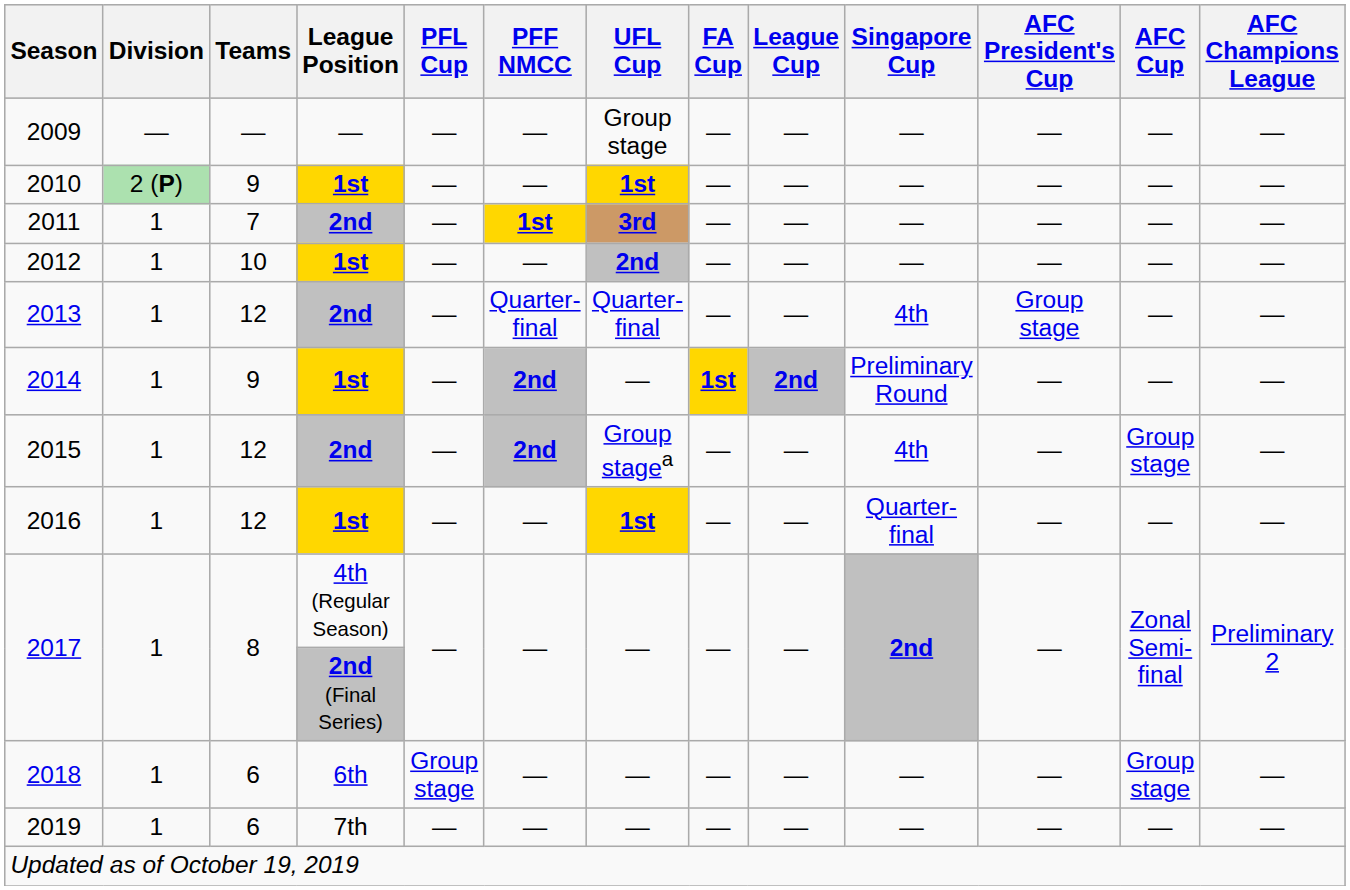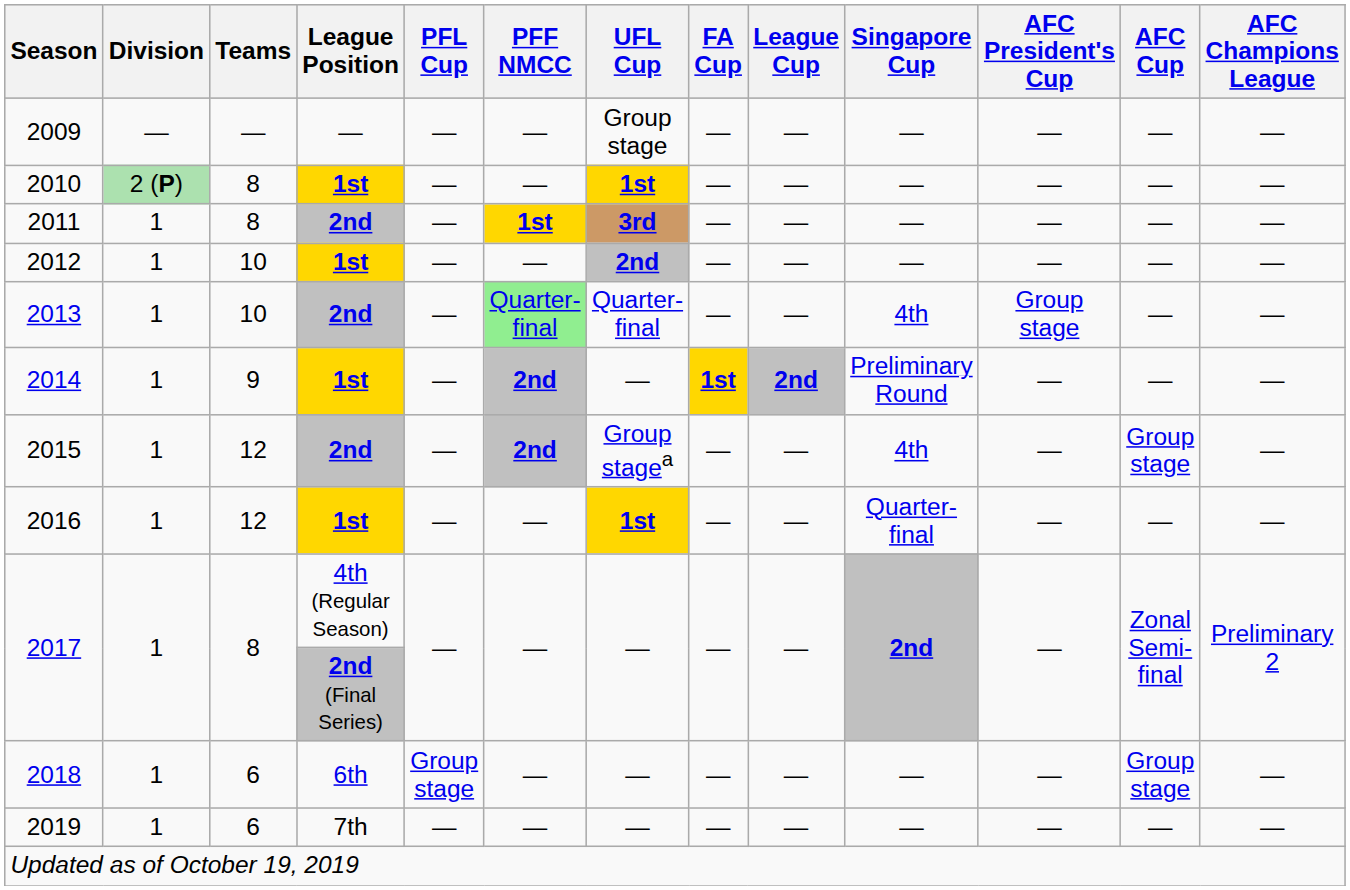 <table class="wikitable" style="text-align:center">
 <tr bgcolor="#efefef">
 <th>Season</th>
 <th>Division</th>
 <th>Teams</th>
 <th>League Position</th>
 <th><a href='#'>PFL Cup</a></th>
 <th><a href='#'>PFF NMCC</a></th>
 <th><a href='#'>UFL Cup</a></th>
 <th><a href='#'>FA Cup</a></th>
 <th><a href='#'>League Cup</a></th>
 <th><a href='#'>Singapore Cup</a></th>
 <th><a href='#'>AFC President's Cup</a></th>
 <th><a href='#'>AFC Cup</a></th>
 <th><a href='#'>AFC Champions League</a></th>
 </tr>
 <tr>
 <td>2009</td>
 <td>—</td>
 <td>—</td>
 <td>—</td>
 <td>—</td>
 <td>—</td>
 <td>Group stage</td>
 <td>—</td>
 <td>—</td>
 <td>—</td>
 <td>—</td>
 <td>—</td>
 <td>—</td>
 </tr>
 <tr>
 <td>2010</td>
 <td bgcolor=#ACE1AF>2 (<strong>P</strong>)</td>
-<td>9</td>
+<td>8</td>
 <td bgcolor=gold><strong><a href='#'>1st</a></strong></td>
 <td>—</td>
 <td>—</td>
 <td bgcolor=gold><strong><a href='#'>1st</a></strong></td>
 <td>—</td>
 <td>—</td>
 <td>—</td>
 <td>—</td>
 <td>—</td>
 <td>—</td>
 </tr>
 <tr>
 <td>2011</td>
 <td>1</td>
-<td>7</td>
+<td>8</td>
 <td bgcolor=silver><strong><a href='#'>2nd</a></strong></td>
 <td>—</td>
 <td bgcolor=gold><strong><a href='#'>1st</a></strong></td>
 <td bgcolor=#c96><strong><a href='#'>3rd</a></strong></td>
 <td>—</td>
 <td>—</td>
 <td>—</td>
 <td>—</td>
 <td>—</td>
 <td>—</td>
 </tr>
 <tr>
 <td>2012</td>
 <td>1</td>
 <td>10</td>
 <td bgcolor=gold><strong><a href='#'>1st</a></strong></td>
 <td>—</td>
 <td>—</td>
 <td bgcolor=silver><strong><a href='#'>2nd</a></strong></td>
 <td>—</td>
 <td>—</td>
 <td>—</td>
 <td>—</td>
 <td>—</td>
 <td>—</td>
 </tr>
 <tr>
 <td><a href='#'>2013</a></td>
 <td>1</td>
-<td>12</td>
+<td>10</td>
 <td bgcolor=silver><strong><a href='#'>2nd</a></strong></td>
 <td>—</td>
-<td><a href='#'>Quarter-final</a></td>
+<td style="background: lightgreen;"><a href='#'>Quarter-final</a></td>
 <td><a href='#'>Quarter-final</a></td>
 <td>—</td>
 <td>—</td>
 <td><a href='#'>4th</a></td>
 <td><a href='#'>Group stage</a></td>
 <td>—</td>
 <td>—</td>
 </tr>
 <tr>
 <td><a href='#'>2014</a></td>
 <td>1</td>
 <td>9</td>
 <td bgcolor=gold><strong><a href='#'>1st</a></strong></td>
 <td>—</td>
 <td bgcolor=silver><strong><a href='#'>2nd</a></strong></td>
 <td>—</td>
 <td bgcolor=gold><strong><a href='#'>1st</a></strong></td>
 <td bgcolor=silver><strong><a href='#'>2nd</a></strong></td>
 <td><a href='#'>Preliminary Round</a></td>
 <td>—</td>
 <td>—</td>
 <td>—</td>
 </tr>
 <tr>
 <td>2015</td>
 <td>1</td>
 <td>12</td>
 <td bgcolor=silver><strong><a href='#'>2nd</a></strong></td>
 <td>—</td>
 <td bgcolor=silver><strong><a href='#'>2nd</a></strong></td>
 <td><a href='#'>Group stage</a><sup>a</sup></td>
 <td>—</td>
 <td>—</td>
 <td><a href='#'>4th</a></td>
 <td>—</td>
 <td><a href='#'>Group stage</a></td>
 <td>—</td>
 </tr>
 <tr>
 <td>2016</td>
 <td>1</td>
 <td>12</td>
 <td bgcolor=gold><strong><a href='#'>1st</a></strong></td>
 <td>—</td>
 <td>—</td>
 <td bgcolor=gold><strong><a href='#'>1st</a></strong></td>
 <td>—</td>
 <td>—</td>
 <td><a href='#'>Quarter-final</a></td>
 <td>—</td>
 <td>—</td>
 <td>—</td>
 </tr>
 <tr>
 <td rowspan=2><a href='#'>2017</a></td>
 <td rowspan=2>1</td>
 <td rowspan=2>8</td>
 <td><a href='#'>4th</a> <small>(Regular Season)</small></td>
 <td rowspan=2>—</td>
 <td rowspan=2>—</td>
 <td rowspan=2>—</td>
 <td rowspan=2>—</td>
 <td rowspan=2>—</td>
 <td rowspan=2 bgcolor=silver><strong><a href='#'>2nd</a></strong></td>
 <td rowspan=2>—</td>
 <td rowspan=2><a href='#'>Zonal Semi-final</a></td>
 <td rowspan=2><a href='#'>Preliminary 2</a></td>
 </tr>
 <tr>
 <td bgcolor=silver><a href='#'><strong>2nd</strong></a> <small>(Final Series)</small></td>
 </tr>
 <tr>
 <td><a href='#'>2018</a></td>
 <td>1</td>
 <td>6</td>
 <td><a href='#'>6th</a></td>
 <td><a href='#'>Group stage</a></td>
 <td>—</td>
 <td>—</td>
 <td>—</td>
 <td>—</td>
 <td>—</td>
 <td>—</td>
 <td><a href='#'>Group stage</a></td>
 <td>—</td>
 </tr>
 <tr>
 <td>2019</td>
 <td>1</td>
 <td>6</td>
 <td>7th</td>
 <td>—</td>
 <td>—</td>
 <td>—</td>
 <td>—</td>
 <td>—</td>
 <td>—</td>
 <td>—</td>
 <td>—</td>
 <td>—</td>
 </tr>
 <tr>
 <td colspan=13 align=left><em>Updated as of October 19, 2019</em></td>
 </tr>
 </table>
